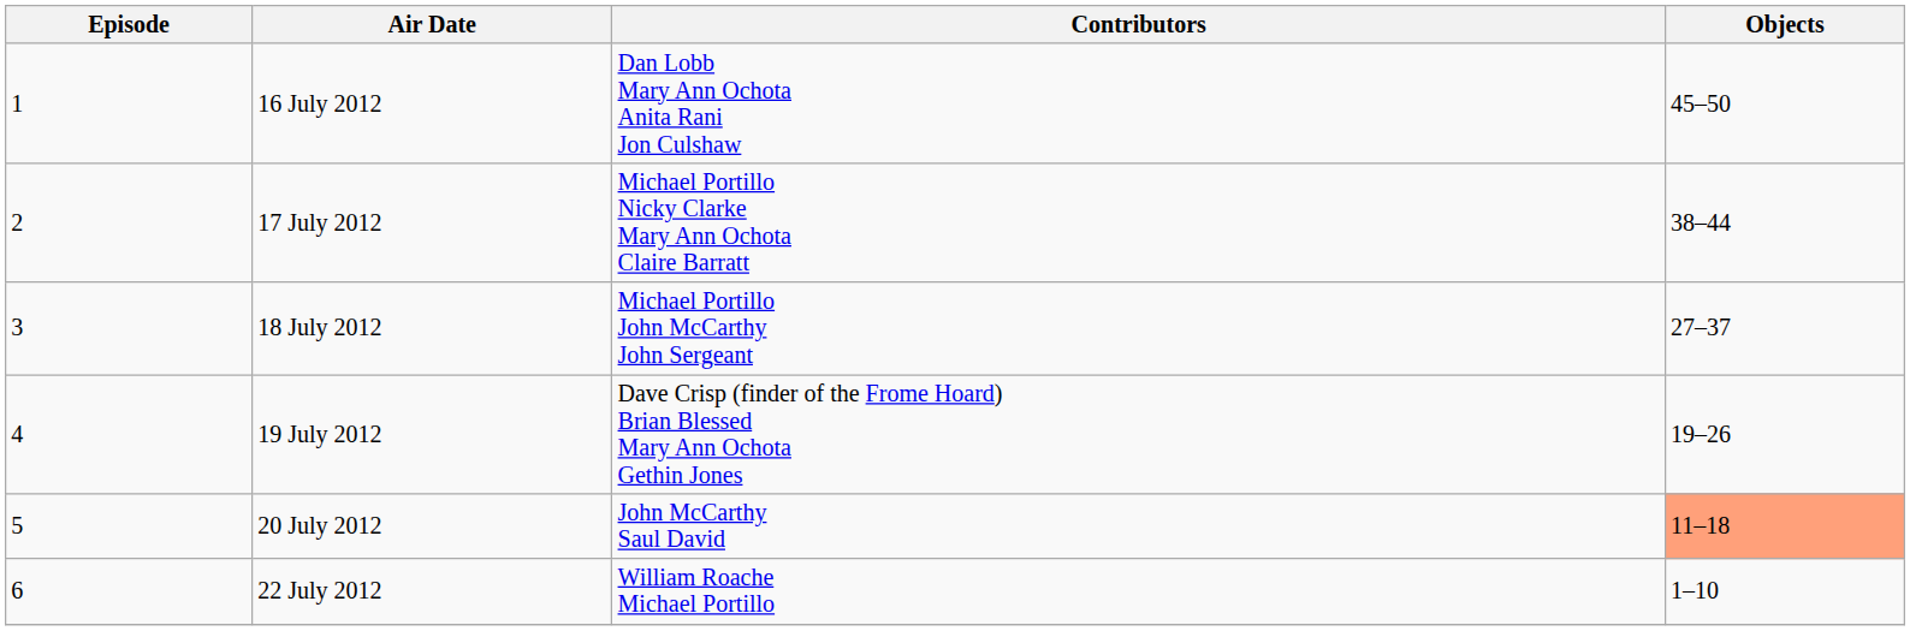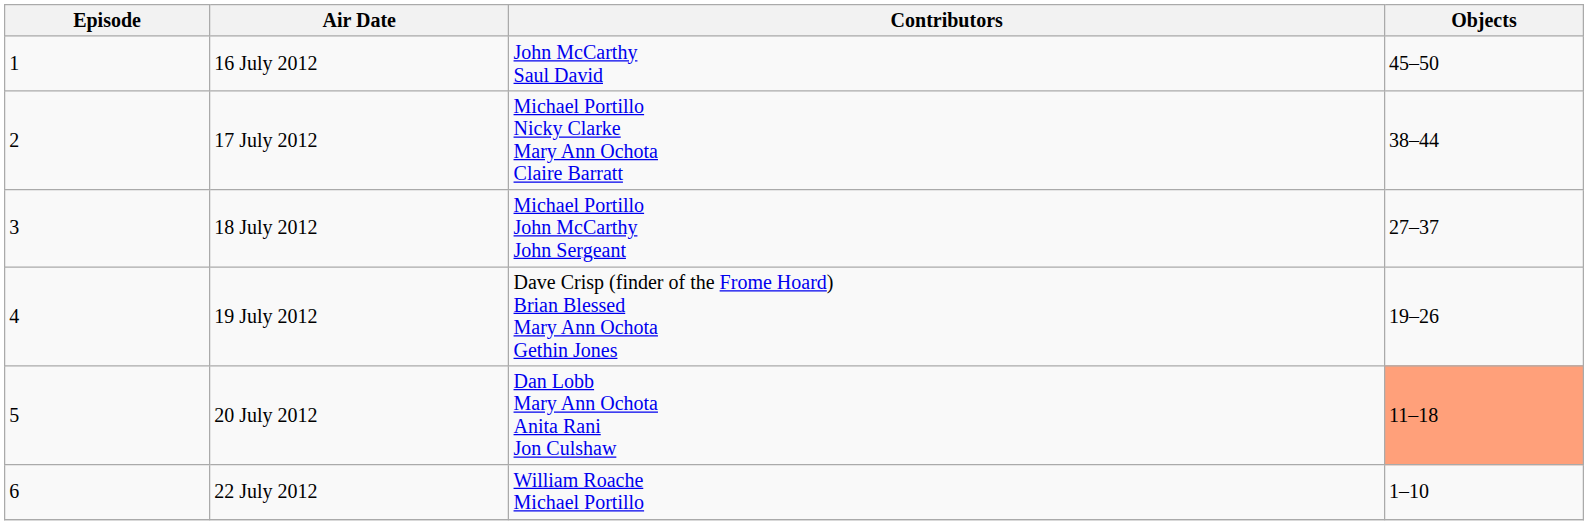 <table class="wikitable" style="width: 100%">
 <tr>
 <th>Episode</th>
 <th>Air Date</th>
 <th>Contributors</th>
 <th>Objects</th>
 </tr>
 <tr>
 <td>1</td>
 <td>16 July 2012</td>
-<td><a href='#'>Dan Lobb</a><br><a href='#'>Mary Ann Ochota</a><br><a href='#'>Anita Rani</a><br><a href='#'>Jon Culshaw</a></td>
+<td><a href='#'>John McCarthy</a><br><a href='#'>Saul David</a></td>
 <td>45–50</td>
 </tr>
 <tr>
 <td>2</td>
 <td>17 July 2012</td>
 <td><a href='#'>Michael Portillo</a><br><a href='#'>Nicky Clarke</a><br><a href='#'>Mary Ann Ochota</a><br><a href='#'>Claire Barratt</a></td>
 <td>38–44</td>
 </tr>
 <tr>
 <td>3</td>
 <td>18 July 2012</td>
 <td><a href='#'>Michael Portillo</a><br><a href='#'>John McCarthy</a><br><a href='#'>John Sergeant</a></td>
 <td>27–37</td>
 </tr>
 <tr>
 <td>4</td>
 <td>19 July 2012</td>
 <td>Dave Crisp (finder of the <a href='#'>Frome Hoard</a>)<br><a href='#'>Brian Blessed</a><br><a href='#'>Mary Ann Ochota</a><br><a href='#'>Gethin Jones</a></td>
 <td>19–26</td>
 </tr>
 <tr>
 <td>5</td>
 <td>20 July 2012</td>
-<td><a href='#'>John McCarthy</a><br><a href='#'>Saul David</a></td>
+<td><a href='#'>Dan Lobb</a><br><a href='#'>Mary Ann Ochota</a><br><a href='#'>Anita Rani</a><br><a href='#'>Jon Culshaw</a></td>
 <td style="background: lightsalmon;">11–18</td>
 </tr>
 <tr>
 <td>6</td>
 <td>22 July 2012</td>
 <td><a href='#'>William Roache</a><br><a href='#'>Michael Portillo</a></td>
 <td>1–10</td>
 </tr>
 <tr>
 </tr>
 </table>
